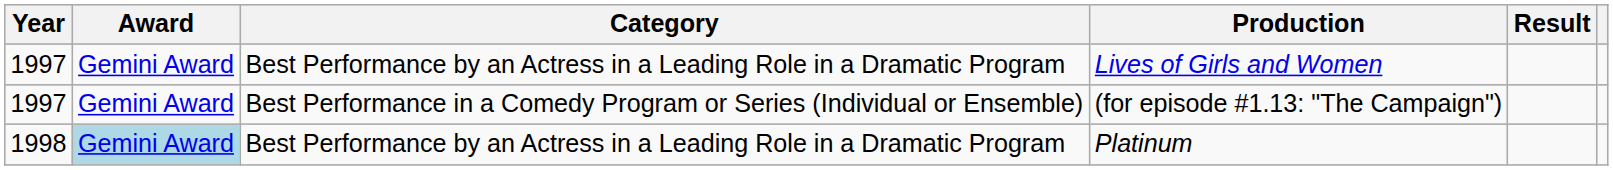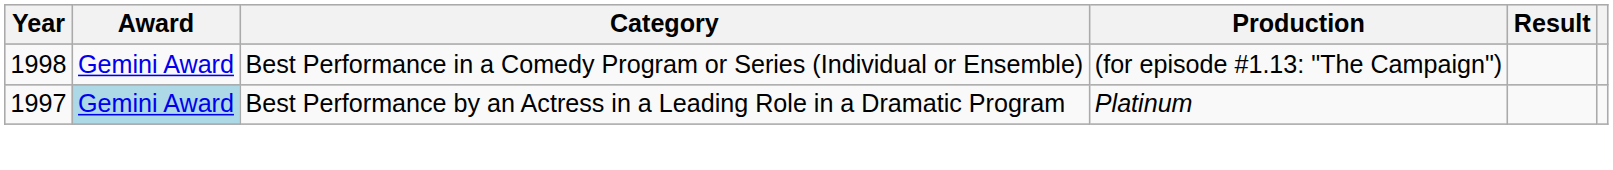 <table class="wikitable sortable">
 <tr>
 <th>Year</th>
 <th>Award</th>
 <th>Category</th>
 <th>Production</th>
 <th>Result</th>
 <th class="unsortable"></th>
 </tr>
 <tr>
-<td>1997</td>
-<td><a href='#'>Gemini Award</a></td>
-<td>Best Performance by an Actress in a Leading Role in a Dramatic Program</td>
-<td><em><a href='#'>Lives of Girls and Women</a></em></td>
-<td></td>
-<td style="text-align:center;"></td>
-</tr>
-<tr>
-<td>1997</td>
+<td>1998</td>
 <td><a href='#'>Gemini Award</a></td>
 <td>Best Performance in a Comedy Program or Series (Individual or Ensemble)</td>
 <td><em></em> (for episode #1.13: "The Campaign")</td>
 <td></td>
 <td style="text-align:center;"></td>
 </tr>
 <tr>
-<td>1998</td>
+<td>1997</td>
 <td style="background: lightblue;"><a href='#'>Gemini Award</a></td>
 <td>Best Performance by an Actress in a Leading Role in a Dramatic Program</td>
 <td><em>Platinum</em></td>
 <td></td>
 <td style="text-align:center;"></td>
 </tr>
 </table>
